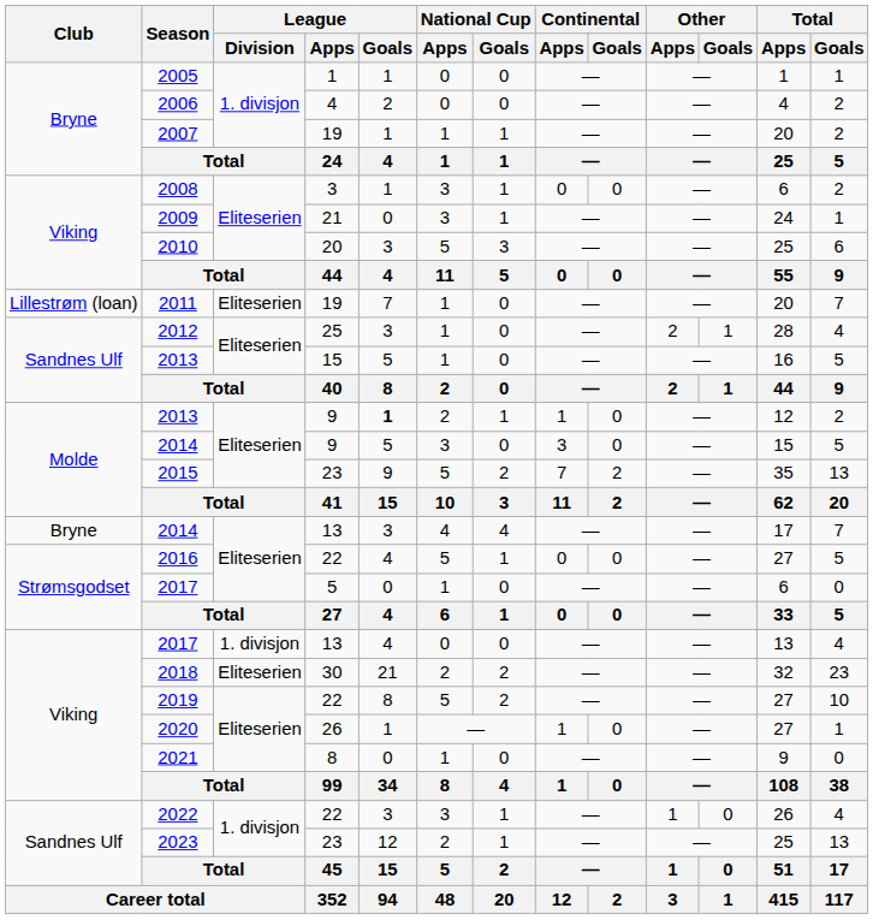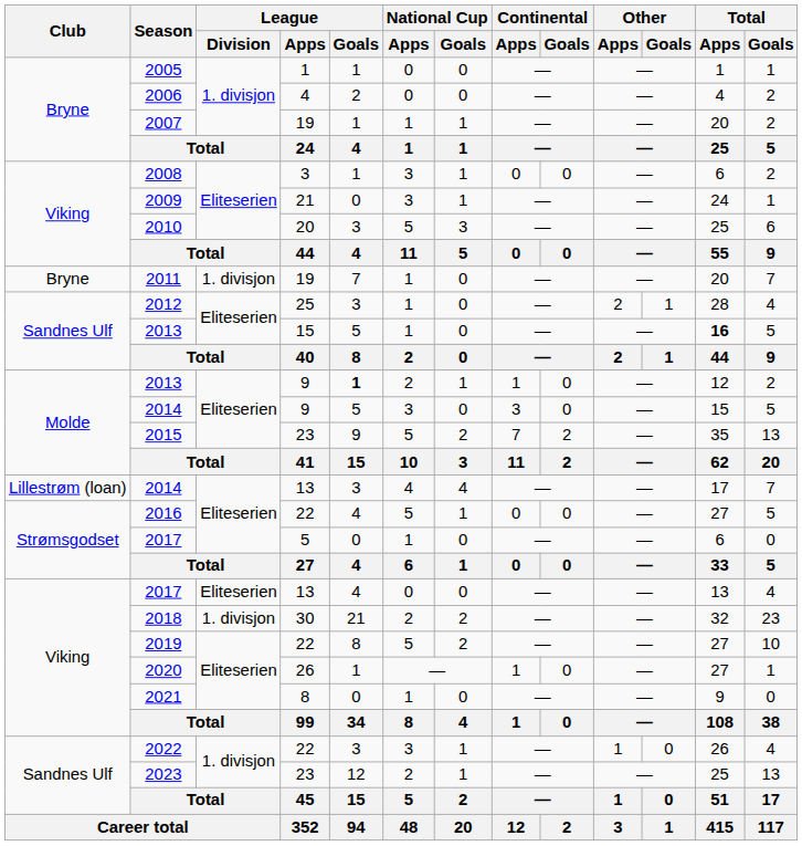 <table class="wikitable" style="text-align: center;">
 <tr>
 <th rowspan="2">Club</th>
 <th rowspan="2">Season</th>
 <th colspan="3">League</th>
 <th colspan="2">National Cup</th>
 <th colspan="2">Continental</th>
 <th colspan="2">Other</th>
 <th colspan="2">Total</th>
 </tr>
 <tr>
 <th>Division</th>
 <th>Apps</th>
 <th>Goals</th>
 <th>Apps</th>
 <th>Goals</th>
 <th>Apps</th>
 <th>Goals</th>
 <th>Apps</th>
 <th>Goals</th>
 <th>Apps</th>
 <th>Goals</th>
 </tr>
 <tr>
 <td rowspan="4"><a href='#'>Bryne</a></td>
 <td><a href='#'>2005</a></td>
 <td rowspan="3"><a href='#'>1. divisjon</a></td>
 <td>1</td>
 <td>1</td>
 <td>0</td>
 <td>0</td>
 <td colspan="2">—</td>
 <td colspan="2">—</td>
 <td>1</td>
 <td>1</td>
 </tr>
 <tr>
 <td><a href='#'>2006</a></td>
 <td>4</td>
 <td>2</td>
 <td>0</td>
 <td>0</td>
 <td colspan="2">—</td>
 <td colspan="2">—</td>
 <td>4</td>
 <td>2</td>
 </tr>
 <tr>
 <td><a href='#'>2007</a></td>
 <td>19</td>
 <td>1</td>
 <td>1</td>
 <td>1</td>
 <td colspan="2">—</td>
 <td colspan="2">—</td>
 <td>20</td>
 <td>2</td>
 </tr>
 <tr>
 <th colspan="2">Total</th>
 <th>24</th>
 <th>4</th>
 <th>1</th>
 <th>1</th>
 <th colspan="2">—</th>
 <th colspan="2">—</th>
 <th>25</th>
 <th>5</th>
 </tr>
 <tr>
 <td rowspan="4"><a href='#'>Viking</a></td>
 <td><a href='#'>2008</a></td>
 <td rowspan="3"><a href='#'>Eliteserien</a></td>
 <td>3</td>
 <td>1</td>
 <td>3</td>
 <td>1</td>
 <td>0</td>
 <td>0</td>
 <td colspan="2">—</td>
 <td>6</td>
 <td>2</td>
 </tr>
 <tr>
 <td><a href='#'>2009</a></td>
 <td>21</td>
 <td>0</td>
 <td>3</td>
 <td>1</td>
 <td colspan="2">—</td>
 <td colspan="2">—</td>
 <td>24</td>
 <td>1</td>
 </tr>
 <tr>
 <td><a href='#'>2010</a></td>
 <td>20</td>
 <td>3</td>
 <td>5</td>
 <td>3</td>
 <td colspan="2">—</td>
 <td colspan="2">—</td>
 <td>25</td>
 <td>6</td>
 </tr>
 <tr>
 <th colspan="2">Total</th>
 <th>44</th>
 <th>4</th>
 <th>11</th>
 <th>5</th>
 <th>0</th>
 <th>0</th>
 <th colspan="2">—</th>
 <th>55</th>
 <th>9</th>
 </tr>
 <tr>
-<td rowspan="1"><a href='#'>Lillestrøm</a> (loan)</td>
+<td rowspan="1">Bryne</td>
 <td><a href='#'>2011</a></td>
-<td>Eliteserien</td>
+<td>1. divisjon</td>
 <td>19</td>
 <td>7</td>
 <td>1</td>
 <td>0</td>
 <td colspan="2">—</td>
 <td colspan="2">—</td>
 <td>20</td>
 <td>7</td>
 </tr>
 <tr>
 <td rowspan="3"><a href='#'>Sandnes Ulf</a></td>
 <td><a href='#'>2012</a></td>
 <td rowspan="2">Eliteserien</td>
 <td>25</td>
 <td>3</td>
 <td>1</td>
 <td>0</td>
 <td colspan="2">—</td>
 <td>2</td>
 <td>1</td>
 <td>28</td>
 <td>4</td>
 </tr>
 <tr>
 <td><a href='#'>2013</a></td>
 <td>15</td>
 <td>5</td>
 <td>1</td>
 <td>0</td>
 <td colspan="2">—</td>
 <td colspan="2">—</td>
-<td>16</td>
+<td><strong>16</strong></td>
 <td>5</td>
 </tr>
 <tr>
 <th colspan="2">Total</th>
 <th>40</th>
 <th>8</th>
 <th>2</th>
 <th>0</th>
 <th colspan="2">—</th>
 <th>2</th>
 <th>1</th>
 <th>44</th>
 <th>9</th>
 </tr>
 <tr>
 <td rowspan="4"><a href='#'>Molde</a></td>
 <td><a href='#'>2013</a></td>
 <td rowspan="3">Eliteserien</td>
 <td>9</td>
 <td><strong>1</strong></td>
 <td>2</td>
 <td>1</td>
 <td>1</td>
 <td>0</td>
 <td colspan="2">—</td>
 <td>12</td>
 <td>2</td>
 </tr>
 <tr>
 <td><a href='#'>2014</a></td>
 <td>9</td>
 <td>5</td>
 <td>3</td>
 <td>0</td>
 <td>3</td>
 <td>0</td>
 <td colspan="2">—</td>
 <td>15</td>
 <td>5</td>
 </tr>
 <tr>
 <td><a href='#'>2015</a></td>
 <td>23</td>
 <td>9</td>
 <td>5</td>
 <td>2</td>
 <td>7</td>
 <td>2</td>
 <td colspan="2">—</td>
 <td>35</td>
 <td>13</td>
 </tr>
 <tr>
 <th colspan="2">Total</th>
 <th>41</th>
 <th>15</th>
 <th>10</th>
 <th>3</th>
 <th>11</th>
 <th>2</th>
 <th colspan="2">—</th>
 <th>62</th>
 <th>20</th>
 </tr>
 <tr>
-<td rowspan="1">Bryne</td>
+<td rowspan="1"><a href='#'>Lillestrøm</a> (loan)</td>
 <td><a href='#'>2014</a></td>
 <td rowspan="3">Eliteserien</td>
 <td>13</td>
 <td>3</td>
 <td>4</td>
 <td>4</td>
 <td colspan="2">—</td>
 <td colspan="2">—</td>
 <td>17</td>
 <td>7</td>
 </tr>
 <tr>
 <td rowspan="3"><a href='#'>Strømsgodset</a></td>
 <td><a href='#'>2016</a></td>
 <td>22</td>
 <td>4</td>
 <td>5</td>
 <td>1</td>
 <td>0</td>
 <td>0</td>
 <td colspan="2">—</td>
 <td>27</td>
 <td>5</td>
 </tr>
 <tr>
 <td><a href='#'>2017</a></td>
 <td>5</td>
 <td>0</td>
 <td>1</td>
 <td>0</td>
 <td colspan="2">—</td>
 <td colspan="2">—</td>
 <td>6</td>
 <td>0</td>
 </tr>
 <tr>
 <th colspan="2">Total</th>
 <th>27</th>
 <th>4</th>
 <th>6</th>
 <th>1</th>
 <th>0</th>
 <th>0</th>
 <th colspan="2">—</th>
 <th>33</th>
 <th>5</th>
 </tr>
 <tr>
 <td rowspan="6">Viking</td>
 <td><a href='#'>2017</a></td>
-<td>1. divisjon</td>
+<td>Eliteserien</td>
 <td>13</td>
 <td>4</td>
 <td>0</td>
 <td>0</td>
 <td colspan="2">—</td>
 <td colspan="2">—</td>
 <td>13</td>
 <td>4</td>
 </tr>
 <tr>
 <td><a href='#'>2018</a></td>
-<td>Eliteserien</td>
+<td>1. divisjon</td>
 <td>30</td>
 <td>21</td>
 <td>2</td>
 <td>2</td>
 <td colspan="2">—</td>
 <td colspan="2">—</td>
 <td>32</td>
 <td>23</td>
 </tr>
 <tr>
 <td><a href='#'>2019</a></td>
 <td rowspan="3">Eliteserien</td>
 <td>22</td>
 <td>8</td>
 <td>5</td>
 <td>2</td>
 <td colspan="2">—</td>
 <td colspan="2">—</td>
 <td>27</td>
 <td>10</td>
 </tr>
 <tr>
 <td><a href='#'>2020</a></td>
 <td>26</td>
 <td>1</td>
 <td colspan="2">—</td>
 <td>1</td>
 <td>0</td>
 <td colspan="2">—</td>
 <td>27</td>
 <td>1</td>
 </tr>
 <tr>
 <td><a href='#'>2021</a></td>
 <td>8</td>
 <td>0</td>
 <td>1</td>
 <td>0</td>
 <td colspan="2">—</td>
 <td colspan="2">—</td>
 <td>9</td>
 <td>0</td>
 </tr>
 <tr>
 <th colspan="2">Total</th>
 <th>99</th>
 <th>34</th>
 <th>8</th>
 <th>4</th>
 <th>1</th>
 <th>0</th>
 <th colspan="2">—</th>
 <th>108</th>
 <th>38</th>
 </tr>
 <tr>
 <td rowspan="3">Sandnes Ulf</td>
 <td><a href='#'>2022</a></td>
 <td rowspan="2">1. divisjon</td>
 <td>22</td>
 <td>3</td>
 <td>3</td>
 <td>1</td>
 <td colspan="2">—</td>
 <td>1</td>
 <td>0</td>
 <td>26</td>
 <td>4</td>
 </tr>
 <tr>
 <td><a href='#'>2023</a></td>
 <td>23</td>
 <td>12</td>
 <td>2</td>
 <td>1</td>
 <td colspan="2">—</td>
 <td colspan="2">—</td>
 <td>25</td>
 <td>13</td>
 </tr>
 <tr>
 <th colspan="2">Total</th>
 <th>45</th>
 <th>15</th>
 <th>5</th>
 <th>2</th>
 <th colspan="2">—</th>
 <th>1</th>
 <th>0</th>
 <th>51</th>
 <th>17</th>
 </tr>
 <tr>
 <th colspan="3">Career total</th>
 <th>352</th>
 <th>94</th>
 <th>48</th>
 <th>20</th>
 <th>12</th>
 <th>2</th>
 <th>3</th>
 <th>1</th>
 <th>415</th>
 <th>117</th>
 </tr>
 </table>
